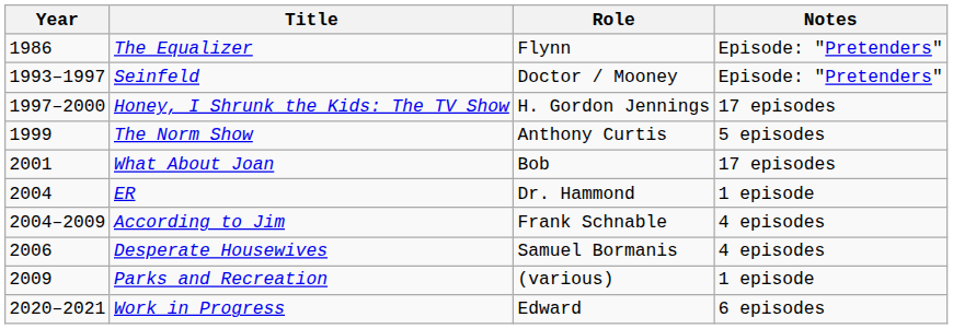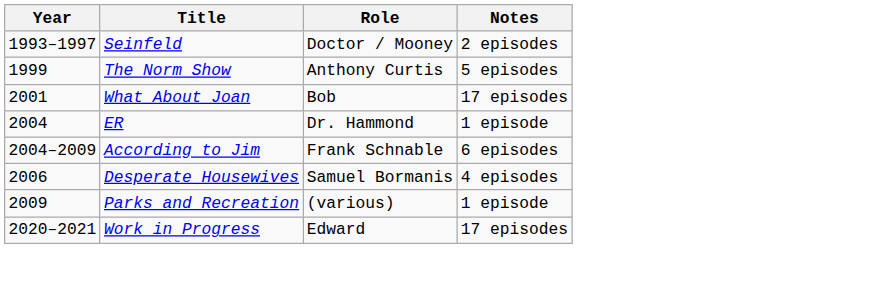 <table class="wikitable sortable">
 <tr>
 <th>Year</th>
 <th>Title</th>
 <th>Role</th>
 <th>Notes</th>
 </tr>
 <tr>
-<td>1986</td>
-<td><em><a href='#'>The Equalizer</a></em></td>
-<td>Flynn</td>
-<td>Episode: "<a href='#'>Pretenders</a>"</td>
-</tr>
-<tr>
 <td>1993–1997</td>
 <td><em><a href='#'>Seinfeld</a></em></td>
 <td>Doctor / Mooney</td>
-<td>Episode: "<a href='#'>Pretenders</a>"</td>
-</tr>
-<tr>
-<td>1997–2000</td>
-<td><em><a href='#'>Honey, I Shrunk the Kids: The TV Show</a></em></td>
-<td>H. Gordon Jennings</td>
-<td>17 episodes</td>
+<td>2 episodes</td>
 </tr>
 <tr>
 <td>1999</td>
 <td><em><a href='#'>The Norm Show</a></em></td>
 <td>Anthony Curtis</td>
 <td>5 episodes</td>
 </tr>
 <tr>
 <td>2001</td>
 <td><em><a href='#'>What About Joan</a></em></td>
 <td>Bob</td>
 <td>17 episodes</td>
 </tr>
 <tr>
 <td>2004</td>
 <td><em><a href='#'>ER</a></em></td>
 <td>Dr. Hammond</td>
 <td>1 episode</td>
 </tr>
 <tr>
 <td>2004–2009</td>
 <td><em><a href='#'>According to Jim</a></em></td>
 <td>Frank Schnable</td>
-<td>4 episodes</td>
+<td>6 episodes</td>
 </tr>
 <tr>
 <td>2006</td>
 <td><em><a href='#'>Desperate Housewives</a></em></td>
 <td>Samuel Bormanis</td>
 <td>4 episodes</td>
 </tr>
 <tr>
 <td>2009</td>
 <td><em><a href='#'>Parks and Recreation</a></em></td>
 <td>(various)</td>
 <td>1 episode</td>
 </tr>
 <tr>
 <td>2020–2021</td>
 <td><em><a href='#'>Work in Progress</a></em></td>
 <td>Edward</td>
-<td>6 episodes </td>
+<td>17 episodes</td>
 </tr>
 </table>
